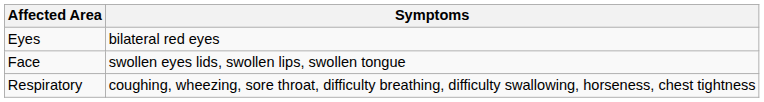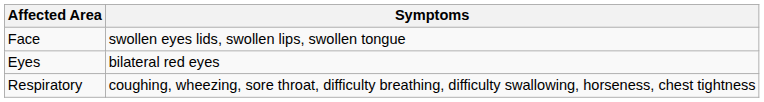 <table class="wikitable">
 <tr>
 <th>Affected Area</th>
 <th>Symptoms</th>
 </tr>
 <tr>
+<td>Face</td>
+<td>swollen eyes lids, swollen lips, swollen tongue</td>
+</tr>
+<tr>
 <td>Eyes</td>
 <td>bilateral red eyes</td>
-</tr>
-<tr>
-<td>Face</td>
-<td>swollen eyes lids, swollen lips, swollen tongue</td>
 </tr>
 <tr>
 <td>Respiratory</td>
 <td>coughing, wheezing, sore throat, difficulty breathing, difficulty swallowing, horseness, chest tightness</td>
 </tr>
 </table>
